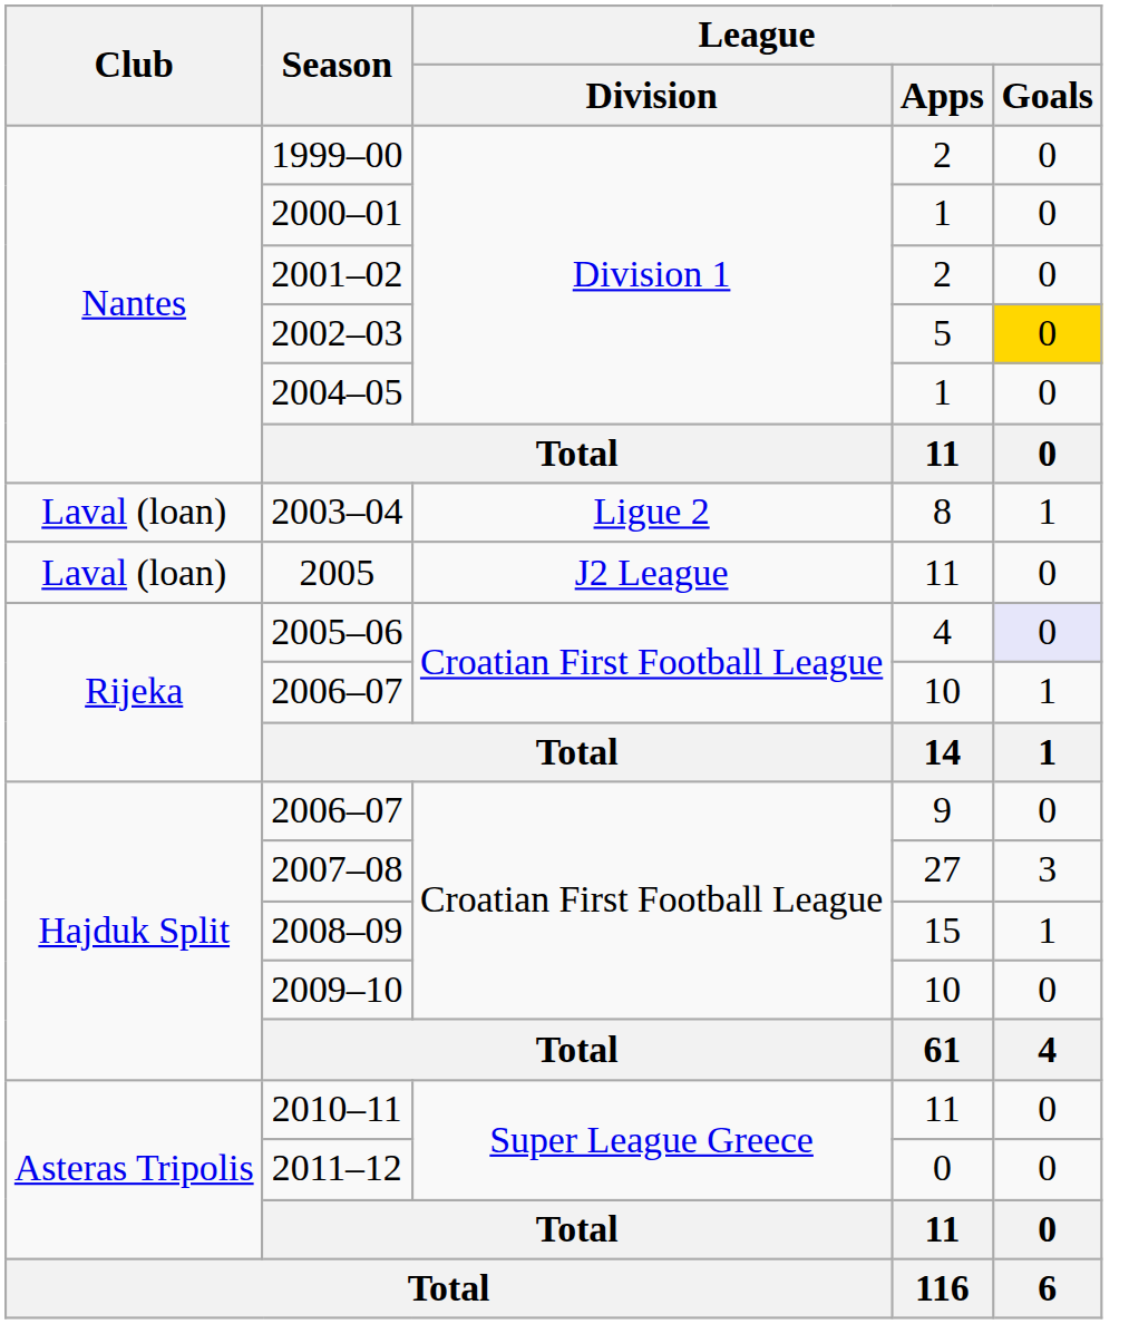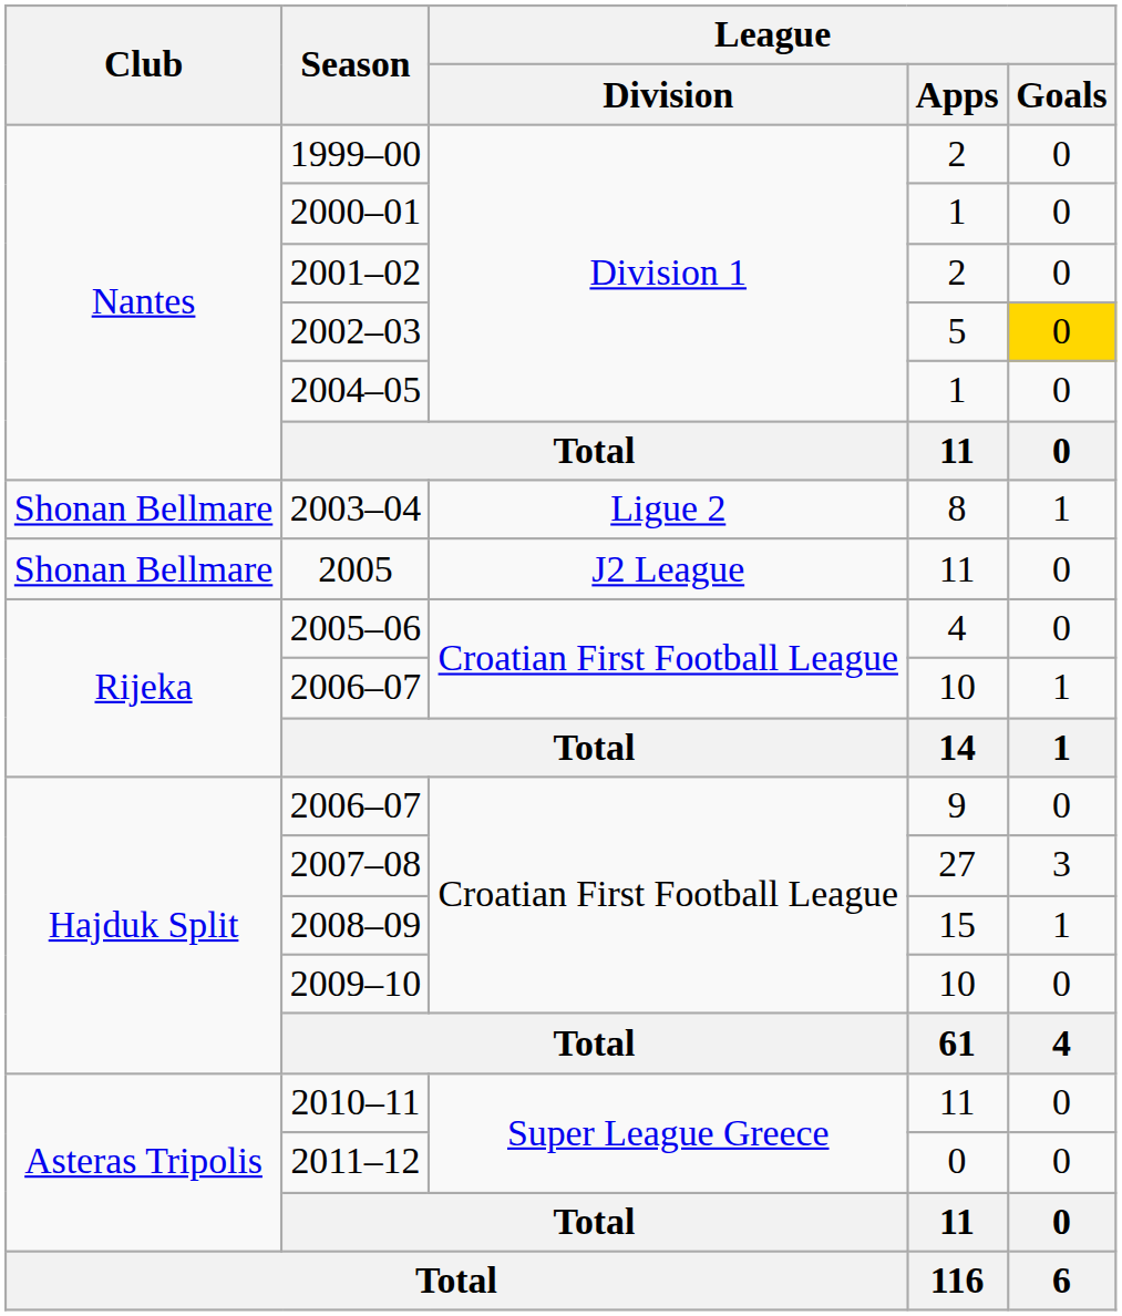 <table class="wikitable" style="text-align:center">
 <tr>
 <th rowspan="2">Club</th>
 <th rowspan="2">Season</th>
 <th colspan="3">League</th>
 </tr>
 <tr>
 <th>Division</th>
 <th>Apps</th>
 <th>Goals</th>
 </tr>
 <tr>
 <td rowspan="6"><a href='#'>Nantes</a></td>
 <td>1999–00</td>
 <td rowspan="5"><a href='#'>Division 1</a></td>
 <td>2</td>
 <td>0</td>
 </tr>
 <tr>
 <td>2000–01</td>
 <td>1</td>
 <td>0</td>
 </tr>
 <tr>
 <td>2001–02</td>
 <td>2</td>
 <td>0</td>
 </tr>
 <tr>
 <td>2002–03</td>
 <td>5</td>
 <td style="background: gold;">0</td>
 </tr>
 <tr>
 <td>2004–05</td>
 <td>1</td>
 <td>0</td>
 </tr>
 <tr>
 <th colspan="2">Total</th>
 <th>11</th>
 <th>0</th>
 </tr>
 <tr>
-<td><a href='#'>Laval</a> (loan)</td>
+<td><a href='#'>Shonan Bellmare</a></td>
 <td>2003–04</td>
 <td><a href='#'>Ligue 2</a></td>
 <td>8</td>
 <td>1</td>
 </tr>
 <tr>
-<td><a href='#'>Laval</a> (loan)</td>
+<td><a href='#'>Shonan Bellmare</a></td>
 <td>2005</td>
 <td><a href='#'>J2 League</a></td>
 <td>11</td>
 <td>0</td>
 </tr>
 <tr>
 <td rowspan="3"><a href='#'>Rijeka</a></td>
 <td>2005–06</td>
 <td rowspan="2"><a href='#'>Croatian First Football League</a></td>
 <td>4</td>
-<td style="background: lavender;">0</td>
+<td>0</td>
 </tr>
 <tr>
 <td>2006–07</td>
 <td>10</td>
 <td>1</td>
 </tr>
 <tr>
 <th colspan="2">Total</th>
 <th>14</th>
 <th>1</th>
 </tr>
 <tr>
 <td rowspan="5"><a href='#'>Hajduk Split</a></td>
 <td>2006–07</td>
 <td rowspan="4">Croatian First Football League</td>
 <td>9</td>
 <td>0</td>
 </tr>
 <tr>
 <td>2007–08</td>
 <td>27</td>
 <td>3</td>
 </tr>
 <tr>
 <td>2008–09</td>
 <td>15</td>
 <td>1</td>
 </tr>
 <tr>
 <td>2009–10</td>
 <td>10</td>
 <td>0</td>
 </tr>
 <tr>
 <th colspan="2">Total</th>
 <th>61</th>
 <th>4</th>
 </tr>
 <tr>
 <td rowspan="3"><a href='#'>Asteras Tripolis</a></td>
 <td>2010–11</td>
 <td rowspan="2"><a href='#'>Super League Greece</a></td>
 <td>11</td>
 <td>0</td>
 </tr>
 <tr>
 <td>2011–12</td>
 <td>0</td>
 <td>0</td>
 </tr>
 <tr>
 <th colspan="2">Total</th>
 <th>11</th>
 <th>0</th>
 </tr>
 <tr>
 <th colspan="3">Total</th>
 <th>116</th>
 <th>6</th>
 </tr>
 </table>
